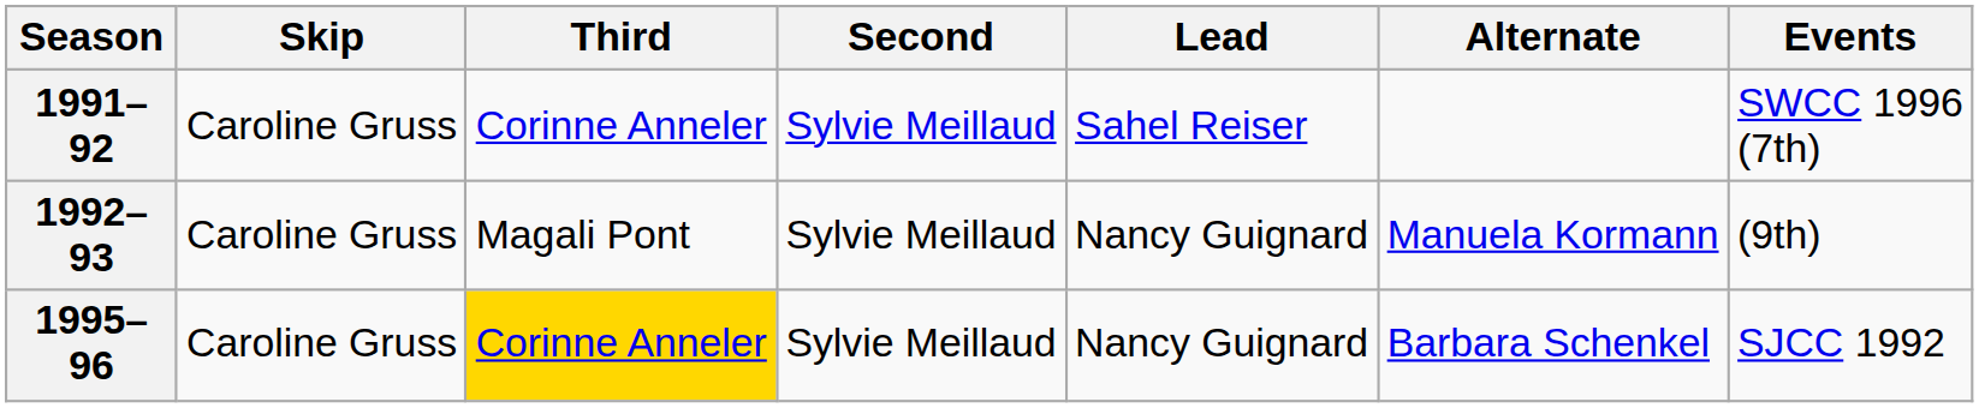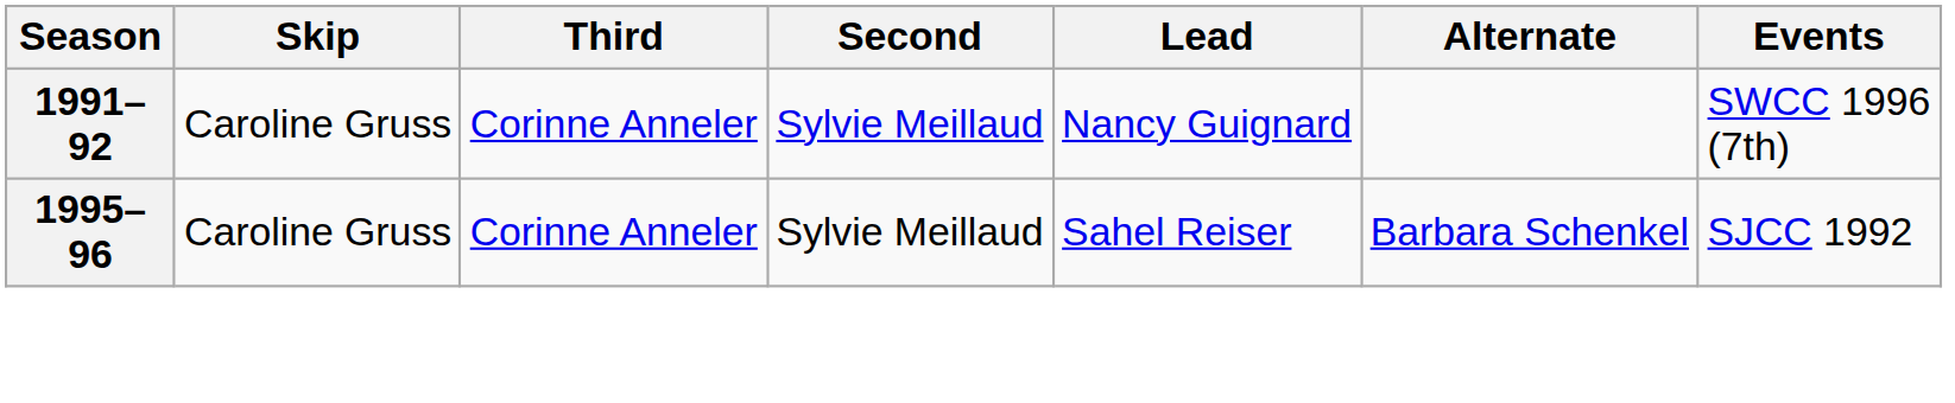 <table class="wikitable">
 <tr>
 <th scope="col" width=60>Season</th>
 <th scope="col">Skip</th>
 <th scope="col">Third</th>
 <th scope="col">Second</th>
 <th scope="col">Lead</th>
 <th scope="col">Alternate</th>
 <th scope="col">Events</th>
 </tr>
 <tr>
 <th scope="row">1991–92</th>
 <td>Caroline Gruss</td>
 <td><a href='#'>Corinne Anneler</a></td>
 <td><a href='#'>Sylvie Meillaud</a></td>
-<td><a href='#'>Sahel Reiser</a></td>
+<td><a href='#'>Nancy Guignard</a></td>
 <td></td>
 <td><a href='#'>SWCC</a> 1996 <br> (7th)</td>
 </tr>
 <tr>
-<th scope="row">1992–93</th>
-<td>Caroline Gruss</td>
-<td>Magali Pont</td>
-<td>Sylvie Meillaud</td>
-<td>Nancy Guignard</td>
-<td><a href='#'>Manuela Kormann</a></td>
-<td> (9th)</td>
-</tr>
-<tr>
 <th scope="row">1995–96</th>
 <td>Caroline Gruss</td>
-<td style="background: gold;"><a href='#'>Corinne Anneler</a></td>
+<td><a href='#'>Corinne Anneler</a></td>
 <td>Sylvie Meillaud</td>
-<td>Nancy Guignard</td>
+<td><a href='#'>Sahel Reiser</a></td>
 <td><a href='#'>Barbara Schenkel</a></td>
 <td><a href='#'>SJCC</a> 1992 </td>
 </tr>
 </table>
